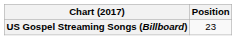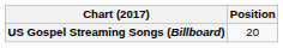 <table class="wikitable plainrowheaders">
 <tr>
 <th>Chart (2017)</th>
 <th>Position</th>
 </tr>
 <tr>
 <th scope="row">US Gospel Streaming Songs (<em>Billboard</em>)</th>
-<td style="text-align:center;">23</td>
+<td style="text-align:center;">20</td>
 </tr>
 </table>
